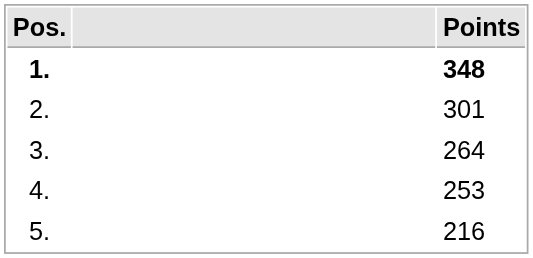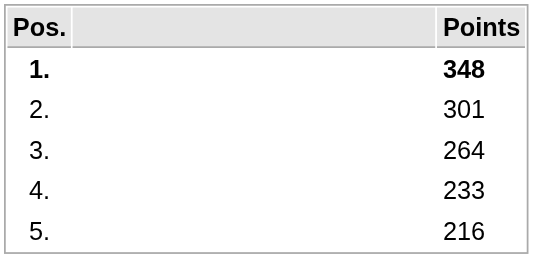 <table cellspacing="1" cellpadding="3" style="border:1px solid #AAAAAA;font-size:90%">
 <tr bgcolor="#E4E4E4">
 <th style="border-bottom:1px solid #AAAAAA" width=10>Pos.</th>
 <th style="border-bottom:1px solid #AAAAAA" width=200></th>
 <th style="border-bottom:1px solid #AAAAAA" width=20>Points</th>
 </tr>
 <tr>
 <td align="center"><strong>1.</strong></td>
 <td><strong></strong></td>
 <td><strong>348</strong></td>
 </tr>
 <tr>
 <td align="center">2.</td>
 <td></td>
 <td>301</td>
 </tr>
 <tr>
 <td align="center">3.</td>
 <td></td>
 <td>264</td>
 </tr>
 <tr>
 <td align="center">4.</td>
 <td></td>
-<td>253</td>
+<td>233</td>
 </tr>
 <tr>
 <td align="center">5.</td>
 <td></td>
 <td>216</td>
 </tr>
 </table>
